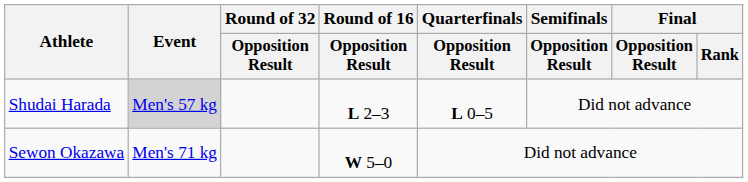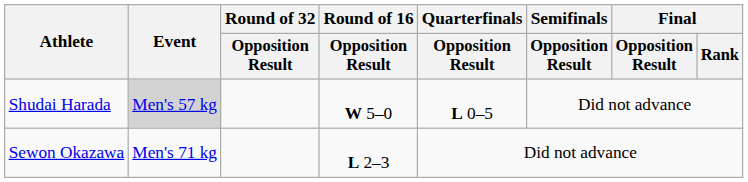 <table class="wikitable" style="font-size:90%">
 <tr>
 <th rowspan="2">Athlete</th>
 <th rowspan="2">Event</th>
 <th>Round of 32</th>
 <th>Round of 16</th>
 <th>Quarterfinals</th>
 <th>Semifinals</th>
 <th colspan=2>Final</th>
 </tr>
 <tr style="font-size:95%">
 <th>Opposition<br>Result</th>
 <th>Opposition<br>Result</th>
 <th>Opposition<br>Result</th>
 <th>Opposition<br>Result</th>
 <th>Opposition<br>Result</th>
 <th>Rank</th>
 </tr>
 <tr align=center>
 <td align=left><a href='#'>Shudai Harada</a></td>
 <td align=left style="background: lightgrey;"><a href='#'>Men's 57 kg</a></td>
 <td></td>
-<td><br><strong>L</strong> 2–3</td>
+<td><br><strong>W</strong> 5–0</td>
 <td><br><strong>L</strong> 0–5</td>
 <td colspan="3">Did not advance</td>
 </tr>
 <tr align=center>
 <td align=left><a href='#'>Sewon Okazawa</a></td>
 <td align=left><a href='#'>Men's 71 kg</a></td>
 <td></td>
-<td><br><strong>W</strong> 5–0</td>
+<td><br><strong>L</strong> 2–3</td>
 <td colspan="4">Did not advance</td>
 </tr>
 </table>
